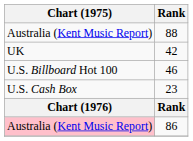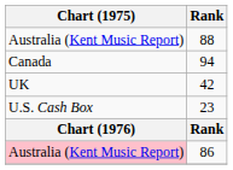 <table class="wikitable sortable">
 <tr>
 <th>Chart (1975)</th>
 <th style="text-align:center;">Rank</th>
 </tr>
 <tr>
 <td>Australia (<a href='#'>Kent Music Report</a>)</td>
 <td style="text-align:center;">88</td>
 </tr>
 <tr>
+<td>Canada </td>
+<td style="text-align:center;">94</td>
+</tr>
+<tr>
 <td>UK </td>
 <td style="text-align:center;">42</td>
-</tr>
-<tr>
-<td>U.S. <em>Billboard</em> Hot 100</td>
-<td style="text-align:center;">46</td>
 </tr>
 <tr>
 <td>U.S. <em>Cash Box</em> </td>
 <td style="text-align:center;">23</td>
 </tr>
 <tr>
 <th>Chart (1976)</th>
 <th style="text-align:center;">Rank</th>
 </tr>
 <tr>
 <td style="background: pink;">Australia (<a href='#'>Kent Music Report</a>)</td>
 <td style="text-align:center;">86</td>
 </tr>
 <tr>
 </tr>
 </table>
